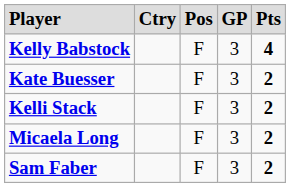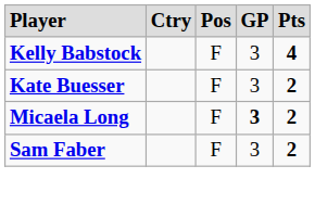 <table class= "wikitable">
 <tr align="center" style="font-weight:bold; background-color:#dddddd;" |>
 <td align="left">Player</td>
 <td>Ctry</td>
 <td>Pos</td>
 <td>GP</td>
 <td>Pts</td>
 </tr>
 <tr align="center">
 <td align="left"><strong><a href='#'>Kelly Babstock</a></strong></td>
 <td></td>
 <td>F</td>
 <td>3</td>
 <td><strong>4</strong></td>
 </tr>
 <tr align="center">
 <td align="left"><strong><a href='#'>Kate Buesser</a></strong></td>
 <td></td>
 <td>F</td>
 <td>3</td>
 <td><strong>2</strong></td>
 </tr>
 <tr align="center">
-<td align="left"><strong><a href='#'>Kelli Stack</a></strong></td>
-<td></td>
-<td>F</td>
-<td>3</td>
-<td><strong>2</strong></td>
-</tr>
-<tr align="center">
 <td align="left"><strong><a href='#'>Micaela Long</a></strong></td>
 <td></td>
 <td>F</td>
-<td>3</td>
+<td><strong>3</strong></td>
 <td><strong>2</strong></td>
 </tr>
 <tr align="center">
 <td align="left"><strong><a href='#'>Sam Faber</a></strong></td>
 <td></td>
 <td>F</td>
 <td>3</td>
 <td><strong>2</strong></td>
 </tr>
 </table>
